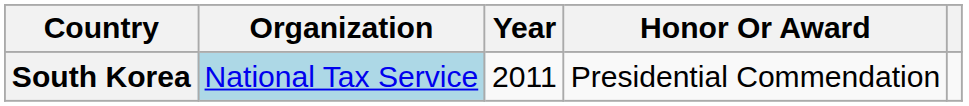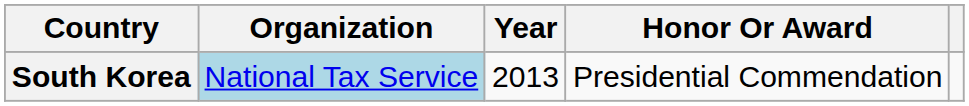 <table class="wikitable plainrowheaders sortable" style="margin-right: 0;">
 <tr>
 <th scope="col">Country</th>
 <th scope="col">Organization</th>
 <th scope="col">Year</th>
 <th scope="col">Honor Or Award</th>
 <th scope="col" class="unsortable"></th>
 </tr>
 <tr>
 <th rowspan="1" scope="row">South Korea</th>
 <td style="background: lightblue;"><a href='#'>National Tax Service</a></td>
-<td style="text-align:center">2011</td>
+<td style="text-align:center">2013</td>
 <td>Presidential Commendation</td>
 <td style="text-align:center"></td>
 </tr>
 </table>
